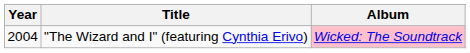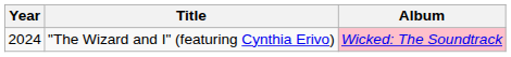 <table class="wikitable sortable">
 <tr>
 <th>Year</th>
 <th>Title</th>
 <th>Album</th>
 </tr>
 <tr>
-<td>2004</td>
+<td>2024</td>
 <td>"The Wizard and I" (featuring <a href='#'>Cynthia Erivo</a>)</td>
 <td style="background: pink;"><em><a href='#'>Wicked: The Soundtrack</a></em></td>
 </tr>
 </table>
